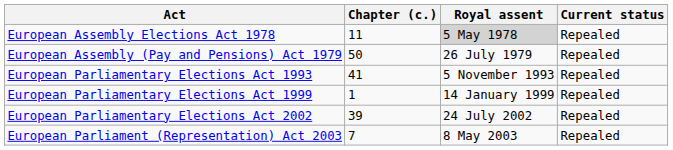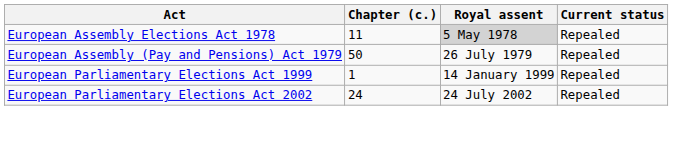 <table class="wikitable sortable">
 <tr>
 <th>Act</th>
 <th>Chapter (c.)</th>
 <th>Royal assent</th>
 <th>Current status</th>
 </tr>
 <tr>
 <td><a href='#'>European Assembly Elections Act 1978</a></td>
 <td>11</td>
 <td style="background: lightgrey;">5 May 1978</td>
 <td>Repealed</td>
 </tr>
 <tr>
 <td><a href='#'>European Assembly (Pay and Pensions) Act 1979</a></td>
 <td>50</td>
 <td>26 July 1979</td>
 <td>Repealed</td>
 </tr>
 <tr>
-<td><a href='#'>European Parliamentary Elections Act 1993</a></td>
-<td>41</td>
-<td>5 November 1993</td>
-<td>Repealed</td>
-</tr>
-<tr>
 <td><a href='#'>European Parliamentary Elections Act 1999</a></td>
 <td>1</td>
 <td>14 January 1999</td>
 <td>Repealed</td>
 </tr>
 <tr>
 <td><a href='#'>European Parliamentary Elections Act 2002</a></td>
-<td>39</td>
+<td>24</td>
 <td>24 July 2002</td>
 <td>Repealed</td>
 </tr>
-<tr>
-<td><a href='#'>European Parliament (Representation) Act 2003</a></td>
-<td>7</td>
-<td>8 May 2003</td>
-<td>Repealed</td>
-</tr>
 </table>
